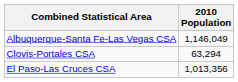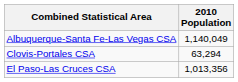 <table class="wikitable">
 <tr>
 <th>Combined Statistical Area</th>
 <th>2010<br>Population</th>
 </tr>
 <tr>
 <td align=left><a href='#'>Albuquerque-Santa Fe-Las Vegas CSA</a></td>
-<td align=center>1,146,049</td>
+<td align=center>1,140,049</td>
 </tr>
 <tr>
 <td align=left><a href='#'>Clovis-Portales CSA</a></td>
 <td align=center>63,294</td>
 </tr>
 <tr>
 <td align=left><a href='#'>El Paso-Las Cruces CSA</a></td>
 <td align=center>1,013,356</td>
 </tr>
 </table>
